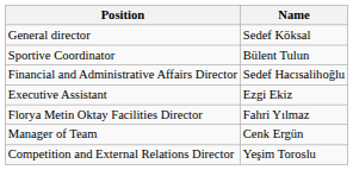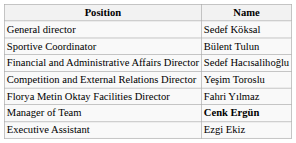 <table class="wikitable">
 <tr>
 <th>Position</th>
 <th>Name</th>
 </tr>
 <tr>
 <td>General director</td>
 <td>Sedef Köksal</td>
 </tr>
 <tr>
 <td>Sportive Coordinator</td>
 <td>Bülent Tulun</td>
 </tr>
 <tr>
 <td>Financial and Administrative Affairs Director</td>
 <td>Sedef Hacısalihoğlu</td>
 </tr>
 <tr>
-<td>Executive Assistant</td>
-<td>Ezgi Ekiz</td>
+<td>Competition and External Relations Director</td>
+<td>Yeşim Toroslu</td>
 </tr>
 <tr>
 <td>Florya Metin Oktay Facilities Director</td>
 <td>Fahri Yılmaz</td>
 </tr>
 <tr>
 <td>Manager of Team</td>
-<td>Cenk Ergün</td>
+<td><strong>Cenk Ergün</strong></td>
 </tr>
 <tr>
-<td>Competition and External Relations Director</td>
-<td>Yeşim Toroslu</td>
+<td>Executive Assistant</td>
+<td>Ezgi Ekiz</td>
 </tr>
 </table>
